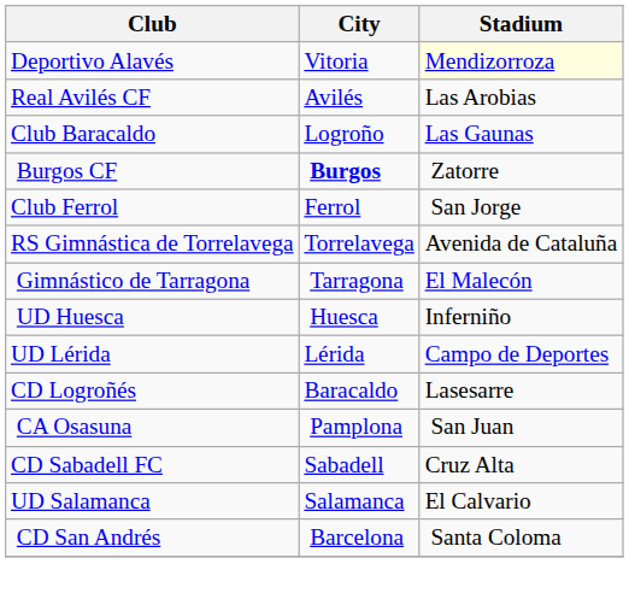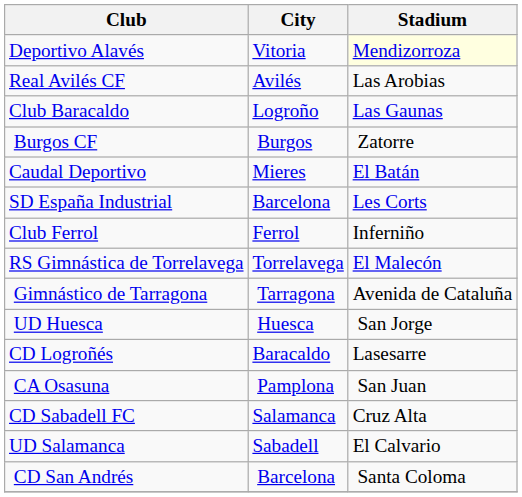 <table class="wikitable sortable" style="text-align: left;">
 <tr>
 <th>Club</th>
 <th>City</th>
 <th>Stadium</th>
 </tr>
 <tr>
 <td><a href='#'>Deportivo Alavés</a></td>
 <td><a href='#'>Vitoria</a></td>
 <td style="background: lightyellow;"><a href='#'>Mendizorroza</a></td>
 </tr>
 <tr>
 <td><a href='#'>Real Avilés CF</a></td>
 <td><a href='#'>Avilés</a></td>
 <td>Las Arobias</td>
 </tr>
 <tr>
 <td><a href='#'>Club Baracaldo</a></td>
 <td><a href='#'>Logroño</a></td>
 <td><a href='#'>Las Gaunas</a></td>
 </tr>
 <tr>
 <td> <a href='#'>Burgos CF</a></td>
-<td><strong> <a href='#'>Burgos</a></strong></td>
+<td> <a href='#'>Burgos</a></td>
 <td> Zatorre</td>
+</tr>
+<tr>
+<td><a href='#'>Caudal Deportivo</a></td>
+<td><a href='#'>Mieres</a></td>
+<td><a href='#'>El Batán</a></td>
+</tr>
+<tr>
+<td><a href='#'>SD España Industrial</a></td>
+<td><a href='#'>Barcelona</a></td>
+<td><a href='#'>Les Corts</a></td>
 </tr>
 <tr>
 <td><a href='#'>Club Ferrol</a></td>
 <td><a href='#'>Ferrol</a></td>
-<td> San Jorge</td>
+<td>Inferniño</td>
 </tr>
 <tr>
 <td><a href='#'>RS Gimnástica de Torrelavega</a></td>
 <td><a href='#'>Torrelavega</a></td>
-<td>Avenida de Cataluña</td>
+<td><a href='#'>El Malecón</a></td>
 </tr>
 <tr>
 <td> <a href='#'>Gimnástico de Tarragona</a></td>
 <td> <a href='#'>Tarragona</a></td>
-<td><a href='#'>El Malecón</a></td>
+<td>Avenida de Cataluña</td>
 </tr>
 <tr>
 <td> <a href='#'>UD Huesca</a></td>
 <td> <a href='#'>Huesca</a></td>
-<td>Inferniño</td>
-</tr>
-<tr>
-<td><a href='#'>UD Lérida</a></td>
-<td><a href='#'>Lérida</a></td>
-<td><a href='#'>Campo de Deportes</a></td>
+<td> San Jorge</td>
 </tr>
 <tr>
 <td><a href='#'>CD Logroñés</a></td>
 <td><a href='#'>Baracaldo</a></td>
 <td>Lasesarre</td>
 </tr>
 <tr>
 <td> <a href='#'>CA Osasuna</a></td>
 <td> <a href='#'>Pamplona</a></td>
 <td> San Juan</td>
 </tr>
 <tr>
 <td><a href='#'>CD Sabadell FC</a></td>
-<td><a href='#'>Sabadell</a></td>
+<td><a href='#'>Salamanca</a></td>
 <td>Cruz Alta</td>
 </tr>
 <tr>
 <td><a href='#'>UD Salamanca</a></td>
-<td><a href='#'>Salamanca</a></td>
+<td><a href='#'>Sabadell</a></td>
 <td>El Calvario</td>
 </tr>
 <tr>
 <td> <a href='#'>CD San Andrés</a></td>
 <td> <a href='#'>Barcelona</a></td>
 <td> Santa Coloma</td>
 </tr>
 <tr>
 </tr>
 </table>
